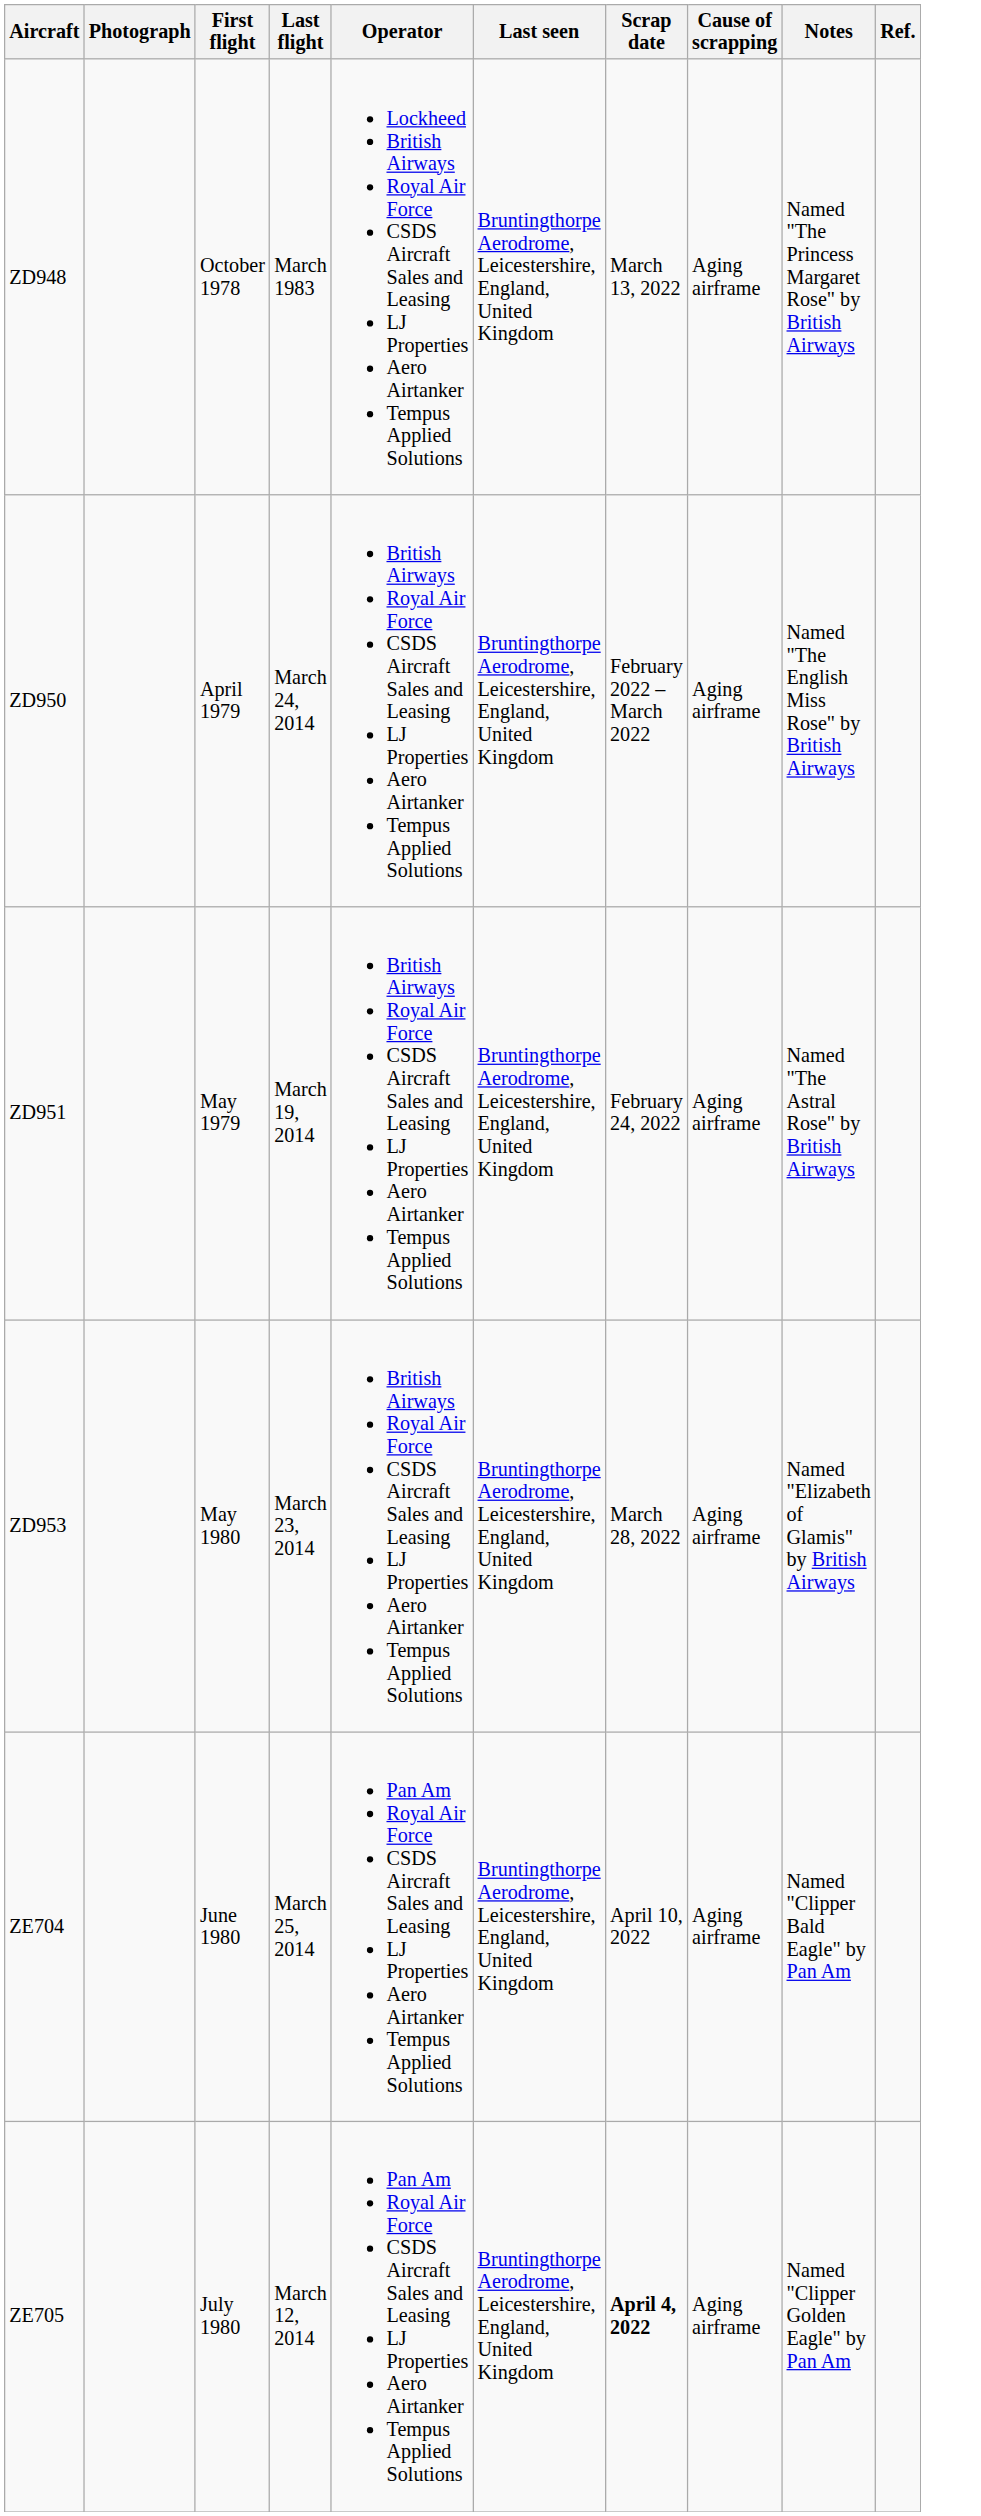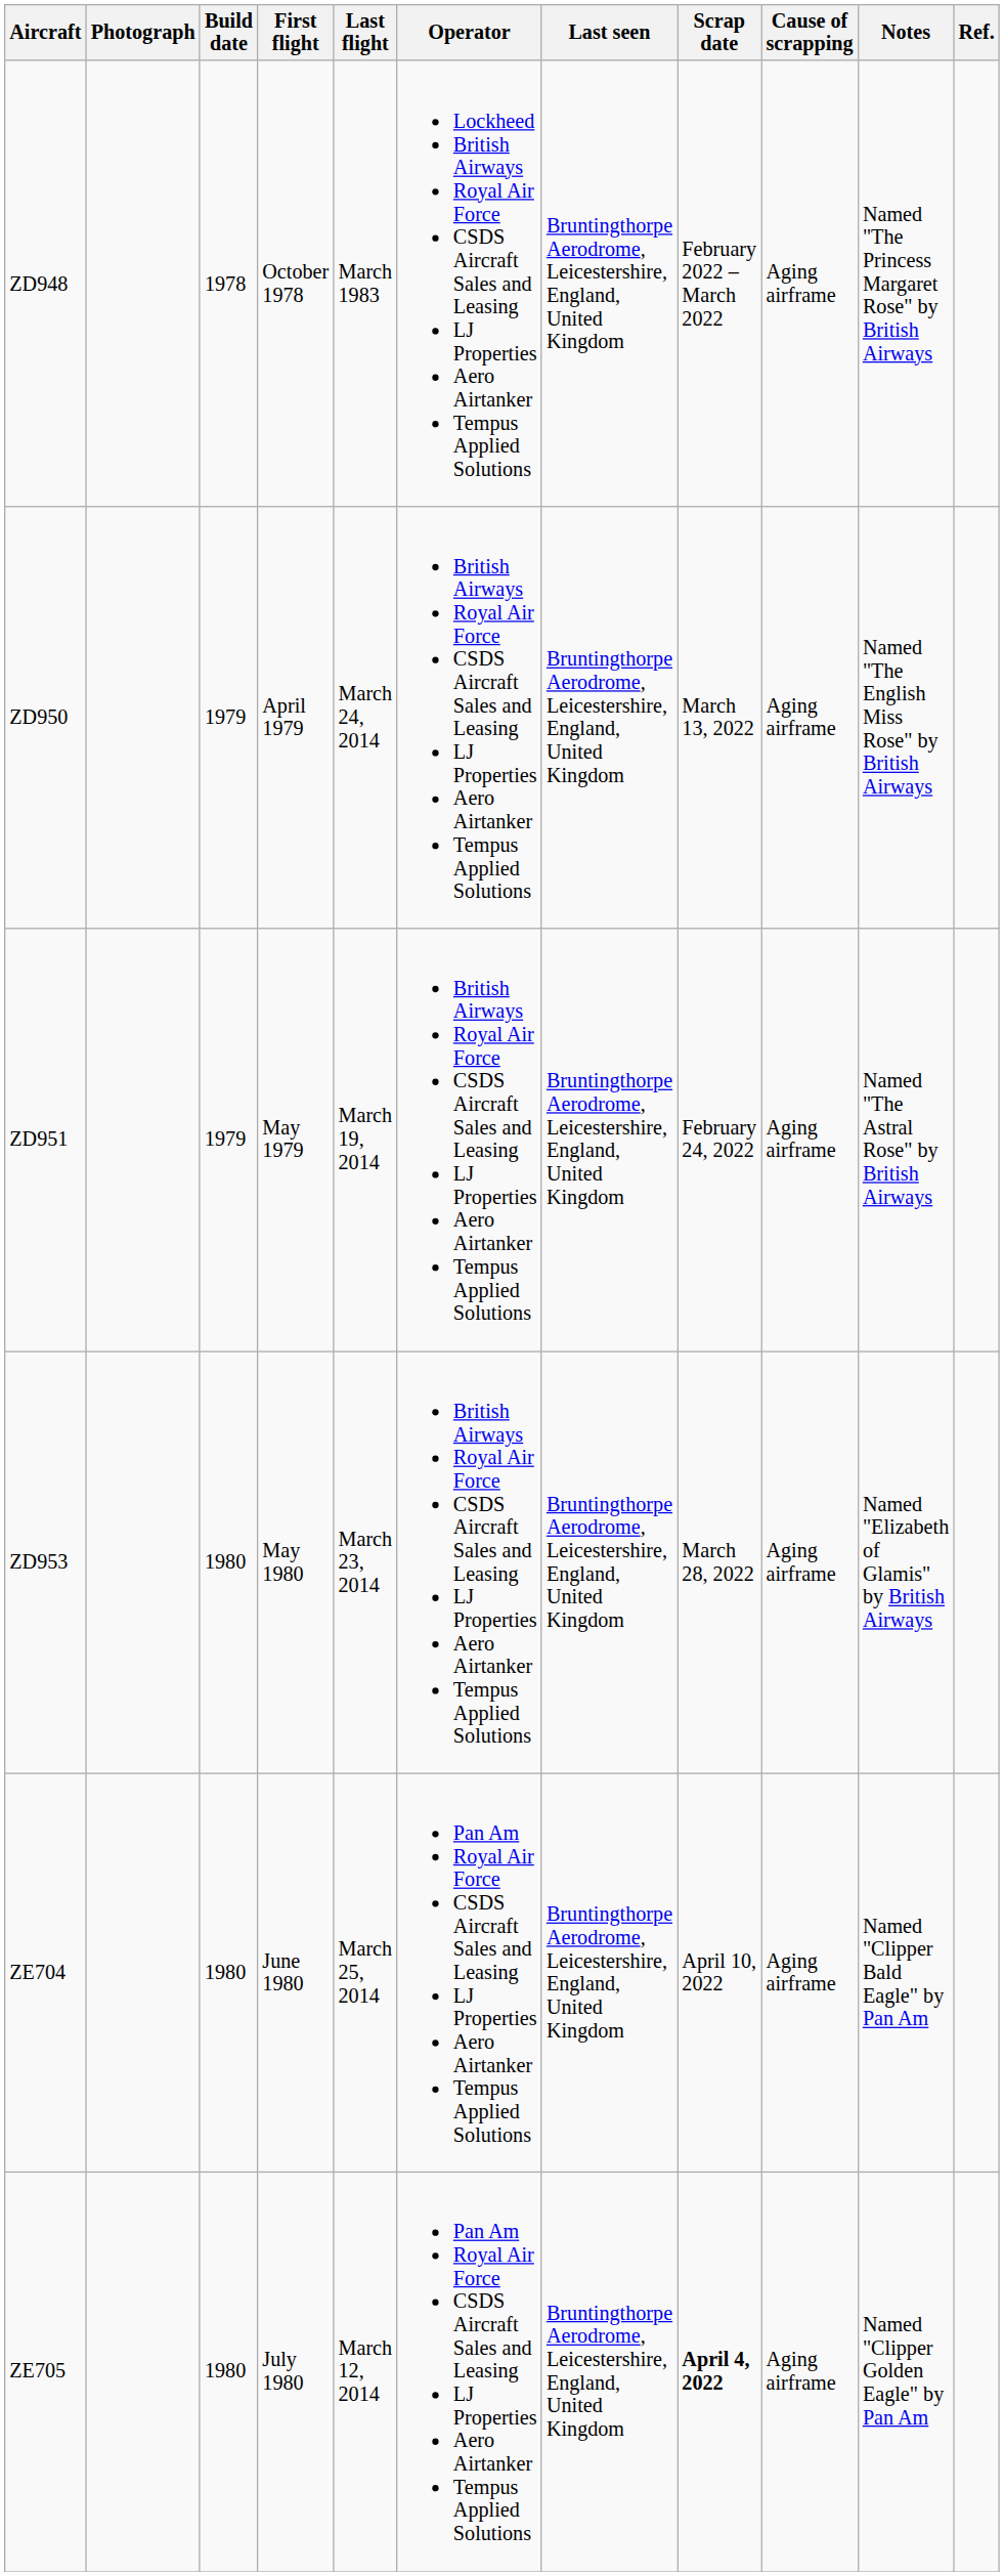 <table class="wikitable">
 <tr>
 <th>Aircraft</th>
 <th>Photograph</th>
+<th>Build date</th>
 <th>First flight</th>
 <th>Last flight</th>
 <th>Operator</th>
 <th>Last seen</th>
 <th>Scrap date</th>
 <th>Cause of scrapping</th>
 <th>Notes</th>
 <th>Ref.</th>
 </tr>
 <tr>
 <td>ZD948</td>
 <td></td>
+<td>1978</td>
 <td>October 1978</td>
 <td>March 1983</td>
 <td><br><ul><li><a href='#'>Lockheed</a></li><li><a href='#'>British Airways</a></li><li><a href='#'>Royal Air Force</a></li><li>CSDS Aircraft Sales and Leasing</li><li>LJ Properties</li><li>Aero Airtanker</li><li>Tempus Applied Solutions</li></ul></td>
 <td><a href='#'>Bruntingthorpe Aerodrome</a>, Leicestershire, England, United Kingdom</td>
-<td>March 13, 2022</td>
+<td>February 2022 – March 2022</td>
 <td>Aging airframe</td>
 <td>Named "The Princess Margaret Rose" by <a href='#'>British Airways</a></td>
 <td></td>
 </tr>
 <tr>
 <td>ZD950</td>
 <td></td>
+<td>1979</td>
 <td>April 1979</td>
 <td>March 24, 2014</td>
 <td><br><ul><li><a href='#'>British Airways</a></li><li><a href='#'>Royal Air Force</a></li><li>CSDS Aircraft Sales and Leasing</li><li>LJ Properties</li><li>Aero Airtanker</li><li>Tempus Applied Solutions</li></ul></td>
 <td><a href='#'>Bruntingthorpe Aerodrome</a>, Leicestershire, England, United Kingdom</td>
-<td>February 2022 – March 2022</td>
+<td>March 13, 2022</td>
 <td>Aging airframe</td>
 <td>Named "The English Miss Rose" by <a href='#'>British Airways</a></td>
 <td></td>
 </tr>
 <tr>
 <td>ZD951</td>
 <td></td>
+<td>1979</td>
 <td>May 1979</td>
 <td>March 19, 2014</td>
 <td><br><ul><li><a href='#'>British Airways</a></li><li><a href='#'>Royal Air Force</a></li><li>CSDS Aircraft Sales and Leasing</li><li>LJ Properties</li><li>Aero Airtanker</li><li>Tempus Applied Solutions</li></ul></td>
 <td><a href='#'>Bruntingthorpe Aerodrome</a>, Leicestershire, England, United Kingdom</td>
 <td>February 24, 2022</td>
 <td>Aging airframe</td>
 <td>Named "The Astral Rose" by <a href='#'>British Airways</a></td>
 <td></td>
 </tr>
 <tr>
 <td>ZD953</td>
 <td></td>
+<td>1980</td>
 <td>May 1980</td>
 <td>March 23, 2014</td>
 <td><br><ul><li><a href='#'>British Airways</a></li><li><a href='#'>Royal Air Force</a></li><li>CSDS Aircraft Sales and Leasing</li><li>LJ Properties</li><li>Aero Airtanker</li><li>Tempus Applied Solutions</li></ul></td>
 <td><a href='#'>Bruntingthorpe Aerodrome</a>, Leicestershire, England, United Kingdom</td>
 <td>March 28, 2022</td>
 <td>Aging airframe</td>
 <td>Named "Elizabeth of Glamis" by <a href='#'>British Airways</a></td>
 <td></td>
 </tr>
 <tr>
 <td>ZE704</td>
 <td></td>
+<td>1980</td>
 <td>June 1980</td>
 <td>March 25, 2014</td>
 <td><br><ul><li><a href='#'>Pan Am</a></li><li><a href='#'>Royal Air Force</a></li><li>CSDS Aircraft Sales and Leasing</li><li>LJ Properties</li><li>Aero Airtanker</li><li>Tempus Applied Solutions</li></ul></td>
 <td><a href='#'>Bruntingthorpe Aerodrome</a>, Leicestershire, England, United Kingdom</td>
 <td>April 10, 2022</td>
 <td>Aging airframe</td>
 <td>Named "Clipper Bald Eagle" by <a href='#'>Pan Am</a></td>
 <td></td>
 </tr>
 <tr>
 <td>ZE705</td>
 <td></td>
+<td>1980</td>
 <td>July 1980</td>
 <td>March 12, 2014</td>
 <td><br><ul><li><a href='#'>Pan Am</a></li><li><a href='#'>Royal Air Force</a></li><li>CSDS Aircraft Sales and Leasing</li><li>LJ Properties</li><li>Aero Airtanker</li><li>Tempus Applied Solutions</li></ul></td>
 <td><a href='#'>Bruntingthorpe Aerodrome</a>, Leicestershire, England, United Kingdom</td>
 <td><strong>April 4, 2022</strong></td>
 <td>Aging airframe</td>
 <td>Named "Clipper Golden Eagle" by <a href='#'>Pan Am</a></td>
 <td></td>
 </tr>
 </table>
